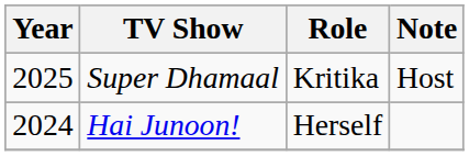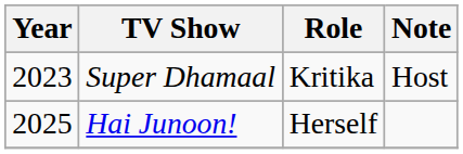 <table class="wikitable sortable">
 <tr>
 <th>Year</th>
 <th>TV Show</th>
 <th>Role</th>
 <th>Note</th>
 </tr>
 <tr>
-<td>2025</td>
+<td>2023</td>
 <td><em>Super Dhamaal</em></td>
 <td>Kritika</td>
 <td>Host</td>
 </tr>
 <tr>
-<td>2024</td>
+<td>2025</td>
 <td><em><a href='#'>Hai Junoon!</a></em></td>
 <td>Herself</td>
 <td></td>
 </tr>
 <tr>
 </tr>
 </table>
